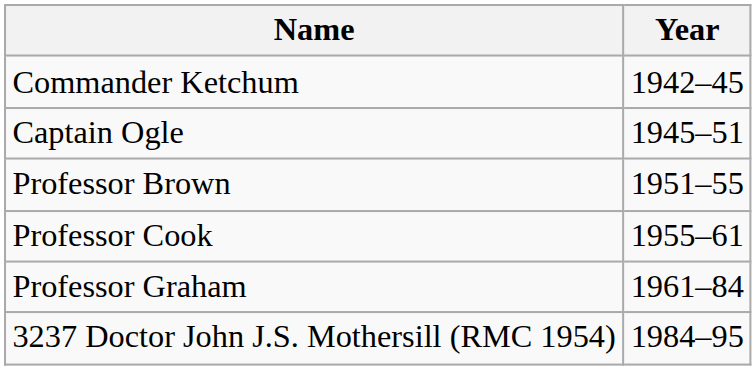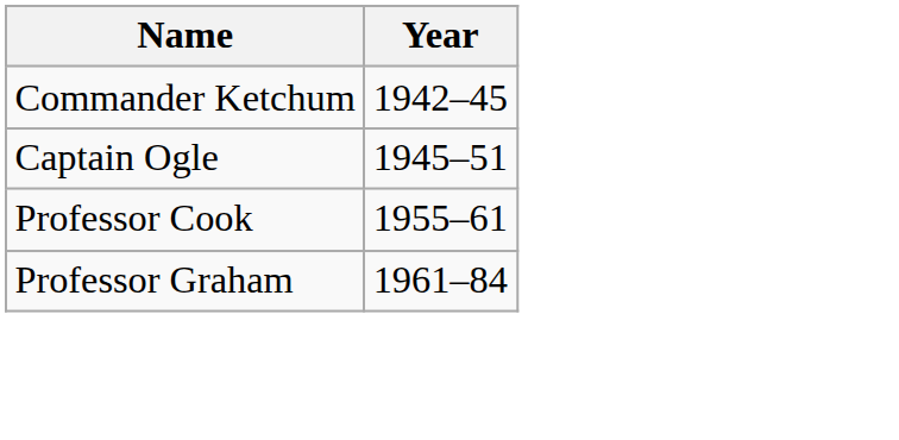 <table class="wikitable">
 <tr>
 <th>Name</th>
 <th>Year</th>
 </tr>
 <tr>
 <td>Commander Ketchum</td>
 <td>1942–45</td>
 </tr>
 <tr>
 <td>Captain Ogle</td>
 <td>1945–51</td>
 </tr>
 <tr>
-<td>Professor Brown</td>
-<td>1951–55</td>
-</tr>
-<tr>
 <td>Professor Cook</td>
 <td>1955–61</td>
 </tr>
 <tr>
 <td>Professor Graham</td>
 <td>1961–84</td>
 </tr>
-<tr>
-<td>3237 Doctor John J.S. Mothersill (RMC 1954)</td>
-<td>1984–95</td>
-</tr>
 </table>
